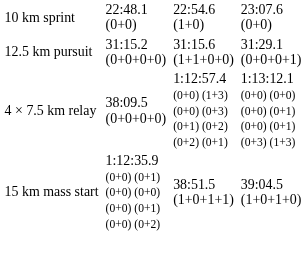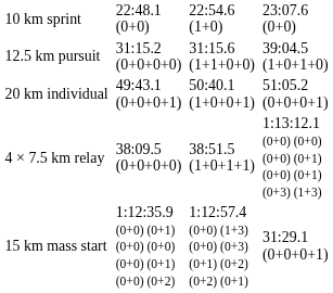 <table>
 <tr>
 <td>10 km sprint<br></td>
 <td></td>
 <td>22:48.1<br>(0+0)</td>
 <td></td>
 <td>22:54.6<br>(1+0)</td>
 <td></td>
 <td>23:07.6<br>(0+0)</td>
 </tr>
 <tr>
 <td>12.5 km pursuit<br></td>
 <td></td>
 <td>31:15.2<br>(0+0+0+0)</td>
 <td></td>
 <td>31:15.6<br>(1+1+0+0)</td>
 <td></td>
-<td>31:29.1<br>(0+0+0+1)</td>
+<td>39:04.5<br>(1+0+1+0)</td>
+</tr>
+<tr>
+<td>20 km individual<br></td>
+<td></td>
+<td>49:43.1<br>(0+0+0+1)</td>
+<td></td>
+<td>50:40.1<br>(1+0+0+1)</td>
+<td></td>
+<td>51:05.2<br>(0+0+0+1)</td>
 </tr>
 <tr>
 <td>4 × 7.5 km relay<br></td>
 <td></td>
 <td>38:09.5<br>(0+0+0+0)</td>
 <td></td>
-<td>1:12:57.4<br><small>(0+0) (1+3)<br>(0+0) (0+3)<br>(0+1) (0+2)<br>(0+2) (0+1)</small></td>
+<td>38:51.5<br>(1+0+1+1)</td>
 <td></td>
 <td>1:13:12.1<br><small>(0+0) (0+0)<br>(0+0) (0+1)<br>(0+0) (0+1)<br>(0+3) (1+3)</small></td>
 </tr>
 <tr>
 <td>15 km mass start<br></td>
 <td></td>
 <td>1:12:35.9<br><small>(0+0) (0+1)<br>(0+0) (0+0)<br>(0+0) (0+1)<br>(0+0) (0+2)</small></td>
 <td></td>
-<td>38:51.5<br>(1+0+1+1)</td>
+<td>1:12:57.4<br><small>(0+0) (1+3)<br>(0+0) (0+3)<br>(0+1) (0+2)<br>(0+2) (0+1)</small></td>
 <td></td>
-<td>39:04.5<br>(1+0+1+0)</td>
+<td>31:29.1<br>(0+0+0+1)</td>
 </tr>
 </table>
